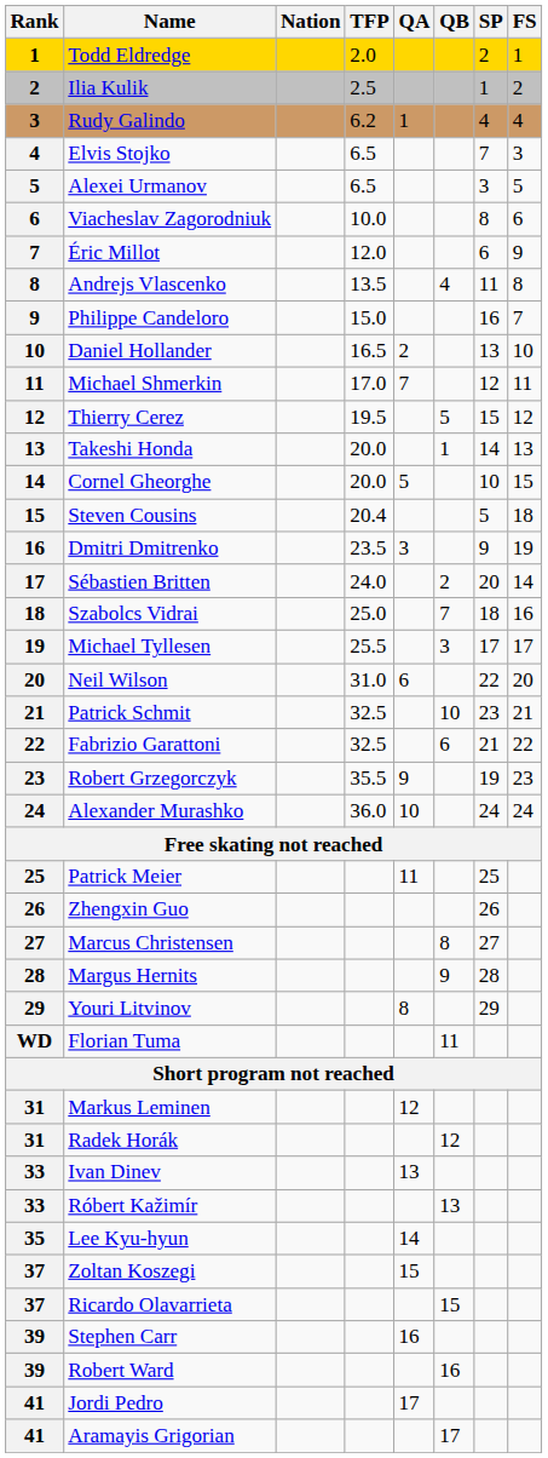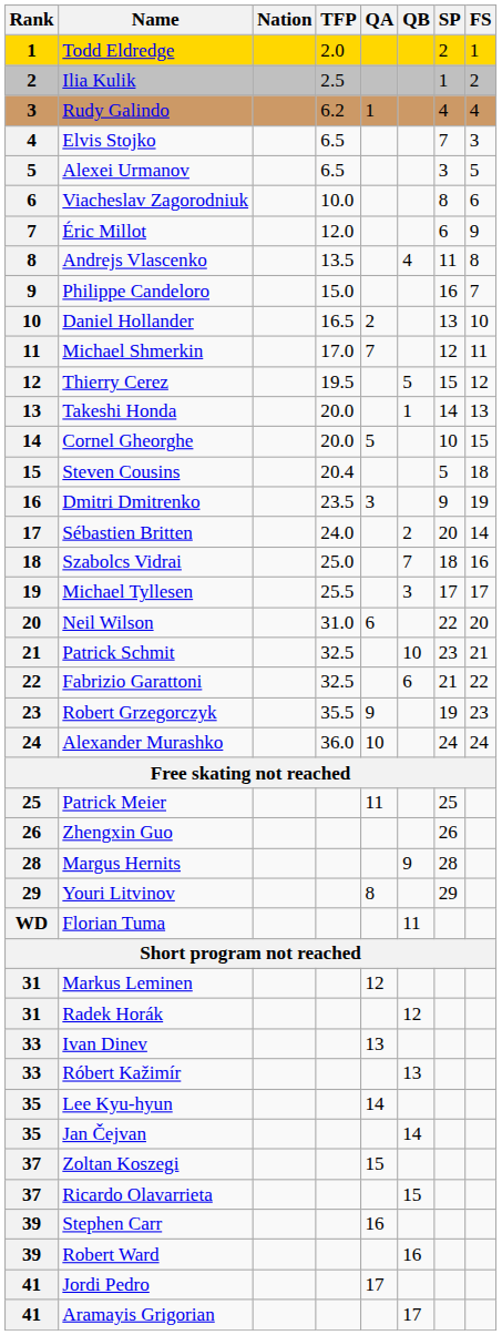 <table class="wikitable">
 <tr>
 <th>Rank</th>
 <th>Name</th>
 <th>Nation</th>
 <th>TFP</th>
 <th>QA</th>
 <th>QB</th>
 <th>SP</th>
 <th>FS</th>
 </tr>
 <tr style="background:gold;">
 <td style="text-align:center;"><strong>1</strong></td>
 <td><a href='#'>Todd Eldredge</a></td>
 <td></td>
 <td>2.0</td>
 <td></td>
 <td></td>
 <td>2</td>
 <td>1</td>
 </tr>
 <tr style="background:silver;">
 <td style="text-align:center;"><strong>2</strong></td>
 <td><a href='#'>Ilia Kulik</a></td>
 <td></td>
 <td>2.5</td>
 <td></td>
 <td></td>
 <td>1</td>
 <td>2</td>
 </tr>
 <tr style="background:#c96;">
 <td style="text-align:center;"><strong>3</strong></td>
 <td><a href='#'>Rudy Galindo</a></td>
 <td></td>
 <td>6.2</td>
 <td>1</td>
 <td></td>
 <td>4</td>
 <td>4</td>
 </tr>
 <tr>
 <th>4</th>
 <td><a href='#'>Elvis Stojko</a></td>
 <td></td>
 <td>6.5</td>
 <td></td>
 <td></td>
 <td>7</td>
 <td>3</td>
 </tr>
 <tr>
 <th>5</th>
 <td><a href='#'>Alexei Urmanov</a></td>
 <td></td>
 <td>6.5</td>
 <td></td>
 <td></td>
 <td>3</td>
 <td>5</td>
 </tr>
 <tr>
 <th>6</th>
 <td><a href='#'>Viacheslav Zagorodniuk</a></td>
 <td></td>
 <td>10.0</td>
 <td></td>
 <td></td>
 <td>8</td>
 <td>6</td>
 </tr>
 <tr>
 <th>7</th>
 <td><a href='#'>Éric Millot</a></td>
 <td></td>
 <td>12.0</td>
 <td></td>
 <td></td>
 <td>6</td>
 <td>9</td>
 </tr>
 <tr>
 <th>8</th>
 <td><a href='#'>Andrejs Vlascenko</a></td>
 <td></td>
 <td>13.5</td>
 <td></td>
 <td>4</td>
 <td>11</td>
 <td>8</td>
 </tr>
 <tr>
 <th>9</th>
 <td><a href='#'>Philippe Candeloro</a></td>
 <td></td>
 <td>15.0</td>
 <td></td>
 <td></td>
 <td>16</td>
 <td>7</td>
 </tr>
 <tr>
 <th>10</th>
 <td><a href='#'>Daniel Hollander</a></td>
 <td></td>
 <td>16.5</td>
 <td>2</td>
 <td></td>
 <td>13</td>
 <td>10</td>
 </tr>
 <tr>
 <th>11</th>
 <td><a href='#'>Michael Shmerkin</a></td>
 <td></td>
 <td>17.0</td>
 <td>7</td>
 <td></td>
 <td>12</td>
 <td>11</td>
 </tr>
 <tr>
 <th>12</th>
 <td><a href='#'>Thierry Cerez</a></td>
 <td></td>
 <td>19.5</td>
 <td></td>
 <td>5</td>
 <td>15</td>
 <td>12</td>
 </tr>
 <tr>
 <th>13</th>
 <td><a href='#'>Takeshi Honda</a></td>
 <td></td>
 <td>20.0</td>
 <td></td>
 <td>1</td>
 <td>14</td>
 <td>13</td>
 </tr>
 <tr>
 <th>14</th>
 <td><a href='#'>Cornel Gheorghe</a></td>
 <td></td>
 <td>20.0</td>
 <td>5</td>
 <td></td>
 <td>10</td>
 <td>15</td>
 </tr>
 <tr>
 <th>15</th>
 <td><a href='#'>Steven Cousins</a></td>
 <td></td>
 <td>20.4</td>
 <td></td>
 <td></td>
 <td>5</td>
 <td>18</td>
 </tr>
 <tr>
 <th>16</th>
 <td><a href='#'>Dmitri Dmitrenko</a></td>
 <td></td>
 <td>23.5</td>
 <td>3</td>
 <td></td>
 <td>9</td>
 <td>19</td>
 </tr>
 <tr>
 <th>17</th>
 <td><a href='#'>Sébastien Britten</a></td>
 <td></td>
 <td>24.0</td>
 <td></td>
 <td>2</td>
 <td>20</td>
 <td>14</td>
 </tr>
 <tr>
 <th>18</th>
 <td><a href='#'>Szabolcs Vidrai</a></td>
 <td></td>
 <td>25.0</td>
 <td></td>
 <td>7</td>
 <td>18</td>
 <td>16</td>
 </tr>
 <tr>
 <th>19</th>
 <td><a href='#'>Michael Tyllesen</a></td>
 <td></td>
 <td>25.5</td>
 <td></td>
 <td>3</td>
 <td>17</td>
 <td>17</td>
 </tr>
 <tr>
 <th>20</th>
 <td><a href='#'>Neil Wilson</a></td>
 <td></td>
 <td>31.0</td>
 <td>6</td>
 <td></td>
 <td>22</td>
 <td>20</td>
 </tr>
 <tr>
 <th>21</th>
 <td><a href='#'>Patrick Schmit</a></td>
 <td></td>
 <td>32.5</td>
 <td></td>
 <td>10</td>
 <td>23</td>
 <td>21</td>
 </tr>
 <tr>
 <th>22</th>
 <td><a href='#'>Fabrizio Garattoni</a></td>
 <td></td>
 <td>32.5</td>
 <td></td>
 <td>6</td>
 <td>21</td>
 <td>22</td>
 </tr>
 <tr>
 <th>23</th>
 <td><a href='#'>Robert Grzegorczyk</a></td>
 <td></td>
 <td>35.5</td>
 <td>9</td>
 <td></td>
 <td>19</td>
 <td>23</td>
 </tr>
 <tr>
 <th>24</th>
 <td><a href='#'>Alexander Murashko</a></td>
 <td></td>
 <td>36.0</td>
 <td>10</td>
 <td></td>
 <td>24</td>
 <td>24</td>
 </tr>
 <tr>
 <th colspan=8>Free skating not reached</th>
 </tr>
 <tr>
 <th>25</th>
 <td><a href='#'>Patrick Meier</a></td>
 <td></td>
 <td></td>
 <td>11</td>
 <td></td>
 <td>25</td>
 <td></td>
 </tr>
 <tr>
 <th>26</th>
 <td><a href='#'>Zhengxin Guo</a></td>
 <td></td>
 <td></td>
 <td></td>
 <td></td>
 <td>26</td>
 <td></td>
 </tr>
 <tr>
-<th>27</th>
-<td><a href='#'>Marcus Christensen</a></td>
-<td></td>
-<td></td>
-<td></td>
-<td>8</td>
-<td>27</td>
-<td></td>
-</tr>
-<tr>
 <th>28</th>
 <td><a href='#'>Margus Hernits</a></td>
 <td></td>
 <td></td>
 <td></td>
 <td>9</td>
 <td>28</td>
 <td></td>
 </tr>
 <tr>
 <th>29</th>
 <td><a href='#'>Youri Litvinov</a></td>
 <td></td>
 <td></td>
 <td>8</td>
 <td></td>
 <td>29</td>
 <td></td>
 </tr>
 <tr>
 <th>WD</th>
 <td><a href='#'>Florian Tuma</a></td>
 <td></td>
 <td></td>
 <td></td>
 <td>11</td>
 <td></td>
 <td></td>
 </tr>
 <tr>
 <th colspan=8>Short program not reached</th>
 </tr>
 <tr>
 <th>31</th>
 <td><a href='#'>Markus Leminen</a></td>
 <td></td>
 <td></td>
 <td>12</td>
 <td></td>
 <td></td>
 <td></td>
 </tr>
 <tr>
 <th>31</th>
 <td><a href='#'>Radek Horák</a></td>
 <td></td>
 <td></td>
 <td></td>
 <td>12</td>
 <td></td>
 <td></td>
 </tr>
 <tr>
 <th>33</th>
 <td><a href='#'>Ivan Dinev</a></td>
 <td></td>
 <td></td>
 <td>13</td>
 <td></td>
 <td></td>
 <td></td>
 </tr>
 <tr>
 <th>33</th>
 <td><a href='#'>Róbert Kažimír</a></td>
 <td></td>
 <td></td>
 <td></td>
 <td>13</td>
 <td></td>
 <td></td>
 </tr>
 <tr>
 <th>35</th>
 <td><a href='#'>Lee Kyu-hyun</a></td>
 <td></td>
 <td></td>
 <td>14</td>
 <td></td>
 <td></td>
 <td></td>
 </tr>
 <tr>
+<th>35</th>
+<td><a href='#'>Jan Čejvan</a></td>
+<td></td>
+<td></td>
+<td></td>
+<td>14</td>
+<td></td>
+<td></td>
+</tr>
+<tr>
 <th>37</th>
 <td><a href='#'>Zoltan Koszegi</a></td>
 <td></td>
 <td></td>
 <td>15</td>
 <td></td>
 <td></td>
 <td></td>
 </tr>
 <tr>
 <th>37</th>
 <td><a href='#'>Ricardo Olavarrieta</a></td>
 <td></td>
 <td></td>
 <td></td>
 <td>15</td>
 <td></td>
 <td></td>
 </tr>
 <tr>
 <th>39</th>
 <td><a href='#'>Stephen Carr</a></td>
 <td></td>
 <td></td>
 <td>16</td>
 <td></td>
 <td></td>
 <td></td>
 </tr>
 <tr>
 <th>39</th>
 <td><a href='#'>Robert Ward</a></td>
 <td></td>
 <td></td>
 <td></td>
 <td>16</td>
 <td></td>
 <td></td>
 </tr>
 <tr>
 <th>41</th>
 <td><a href='#'>Jordi Pedro</a></td>
 <td></td>
 <td></td>
 <td>17</td>
 <td></td>
 <td></td>
 <td></td>
 </tr>
 <tr>
 <th>41</th>
 <td><a href='#'>Aramayis Grigorian</a></td>
 <td></td>
 <td></td>
 <td></td>
 <td>17</td>
 <td></td>
 <td></td>
 </tr>
 </table>
